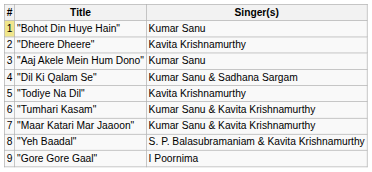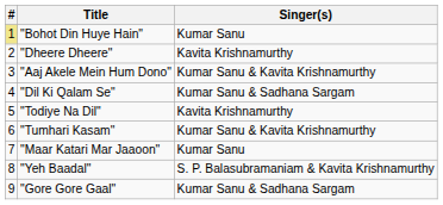 <table class="wikitable sortable">
 <tr>
 <th>#</th>
 <th>Title</th>
 <th>Singer(s)</th>
 </tr>
 <tr>
 <td style="background: khaki;">1</td>
 <td>"Bohot Din Huye Hain"</td>
 <td>Kumar Sanu</td>
 </tr>
 <tr>
 <td>2</td>
 <td>"Dheere Dheere"</td>
 <td>Kavita Krishnamurthy</td>
 </tr>
 <tr>
 <td>3</td>
 <td>"Aaj Akele Mein Hum Dono"</td>
-<td>Kumar Sanu</td>
+<td>Kumar Sanu & Kavita Krishnamurthy</td>
 </tr>
 <tr>
 <td>4</td>
 <td>"Dil Ki Qalam Se"</td>
 <td>Kumar Sanu & Sadhana Sargam</td>
 </tr>
 <tr>
 <td>5</td>
 <td>"Todiye Na Dil"</td>
 <td>Kavita Krishnamurthy</td>
 </tr>
 <tr>
 <td>6</td>
 <td>"Tumhari Kasam"</td>
 <td>Kumar Sanu & Kavita Krishnamurthy</td>
 </tr>
 <tr>
 <td>7</td>
 <td>"Maar Katari Mar Jaaoon"</td>
-<td>Kumar Sanu & Kavita Krishnamurthy</td>
+<td>Kumar Sanu</td>
 </tr>
 <tr>
 <td>8</td>
 <td>"Yeh Baadal"</td>
 <td>S. P. Balasubramaniam & Kavita Krishnamurthy</td>
 </tr>
 <tr>
 <td>9</td>
 <td>"Gore Gore Gaal"</td>
-<td>I Poornima</td>
+<td>Kumar Sanu & Sadhana Sargam</td>
 </tr>
 </table>
